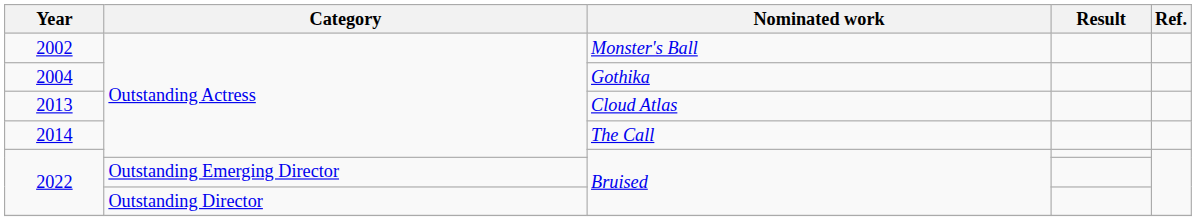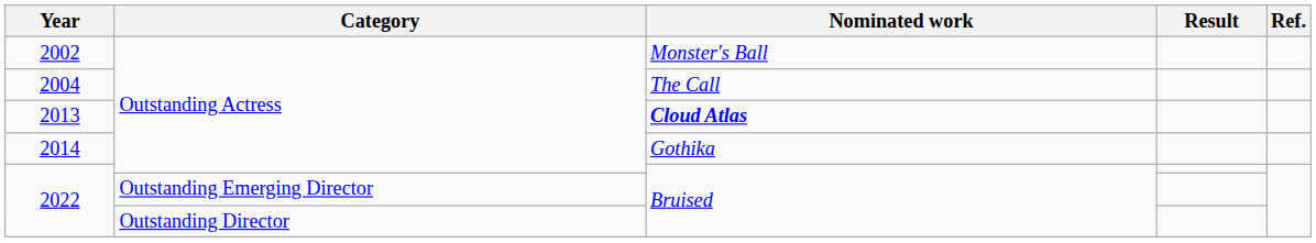 <table class=wikitable>
 <tr>
 <th scope="col" style="width:5em;">Year</th>
 <th scope="col" style="width:26em;">Category</th>
 <th scope="col" style="width:25em;">Nominated work</th>
 <th scope="col" style="width:5em;">Result</th>
 <th>Ref.</th>
 </tr>
 <tr>
 <td style="text-align:center;"><a href='#'>2002</a></td>
 <td rowspan="5"><a href='#'>Outstanding Actress</a></td>
 <td><em><a href='#'>Monster's Ball</a></em></td>
 <td></td>
 <td style="text-align:center;"></td>
 </tr>
 <tr>
 <td style="text-align:center;"><a href='#'>2004</a></td>
-<td><em><a href='#'>Gothika</a></em></td>
+<td><em><a href='#'>The Call</a></em></td>
 <td></td>
 <td style="text-align:center;"></td>
 </tr>
 <tr>
 <td style="text-align:center;"><a href='#'>2013</a></td>
-<td><em><a href='#'>Cloud Atlas</a></em></td>
+<td><strong><em><a href='#'>Cloud Atlas</a></em></strong></td>
 <td></td>
 <td style="text-align:center;"></td>
 </tr>
 <tr>
 <td style="text-align:center;"><a href='#'>2014</a></td>
-<td><em><a href='#'>The Call</a></em></td>
+<td><em><a href='#'>Gothika</a></em></td>
 <td></td>
 <td style="text-align:center;"></td>
 </tr>
 <tr>
 <td style="text-align:center;", rowspan="3"><a href='#'>2022</a></td>
 <td rowspan="3"><em><a href='#'>Bruised</a></em></td>
 <td></td>
 <td rowspan="3"></td>
 </tr>
 <tr>
 <td><a href='#'>Outstanding Emerging Director</a></td>
 <td></td>
 </tr>
 <tr>
 <td><a href='#'>Outstanding Director</a></td>
 <td></td>
 </tr>
 <tr>
 </tr>
 </table>
